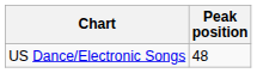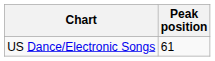 <table class="wikitable">
 <tr>
 <th>Chart</th>
 <th>Peak<br>position</th>
 </tr>
 <tr>
 <td>US <a href='#'>Dance/Electronic Songs</a></td>
-<td>48</td>
+<td>61</td>
 </tr>
 </table>
